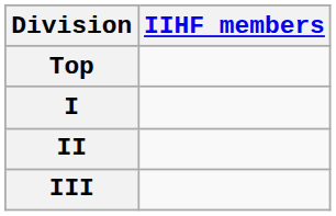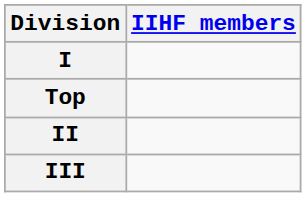 <table class="wikitable">
 <tr>
 <th>Division</th>
 <th><a href='#'>IIHF members</a></th>
 </tr>
 <tr>
+<th>I</th>
+<td>           </td>
+</tr>
+<tr>
 <th>Top</th>
 <td>         </td>
-</tr>
-<tr>
-<th>I</th>
-<td>           </td>
 </tr>
 <tr>
 <th>II</th>
 <td>           </td>
 </tr>
 <tr>
 <th>III</th>
 <td>          </td>
 </tr>
 </table>
